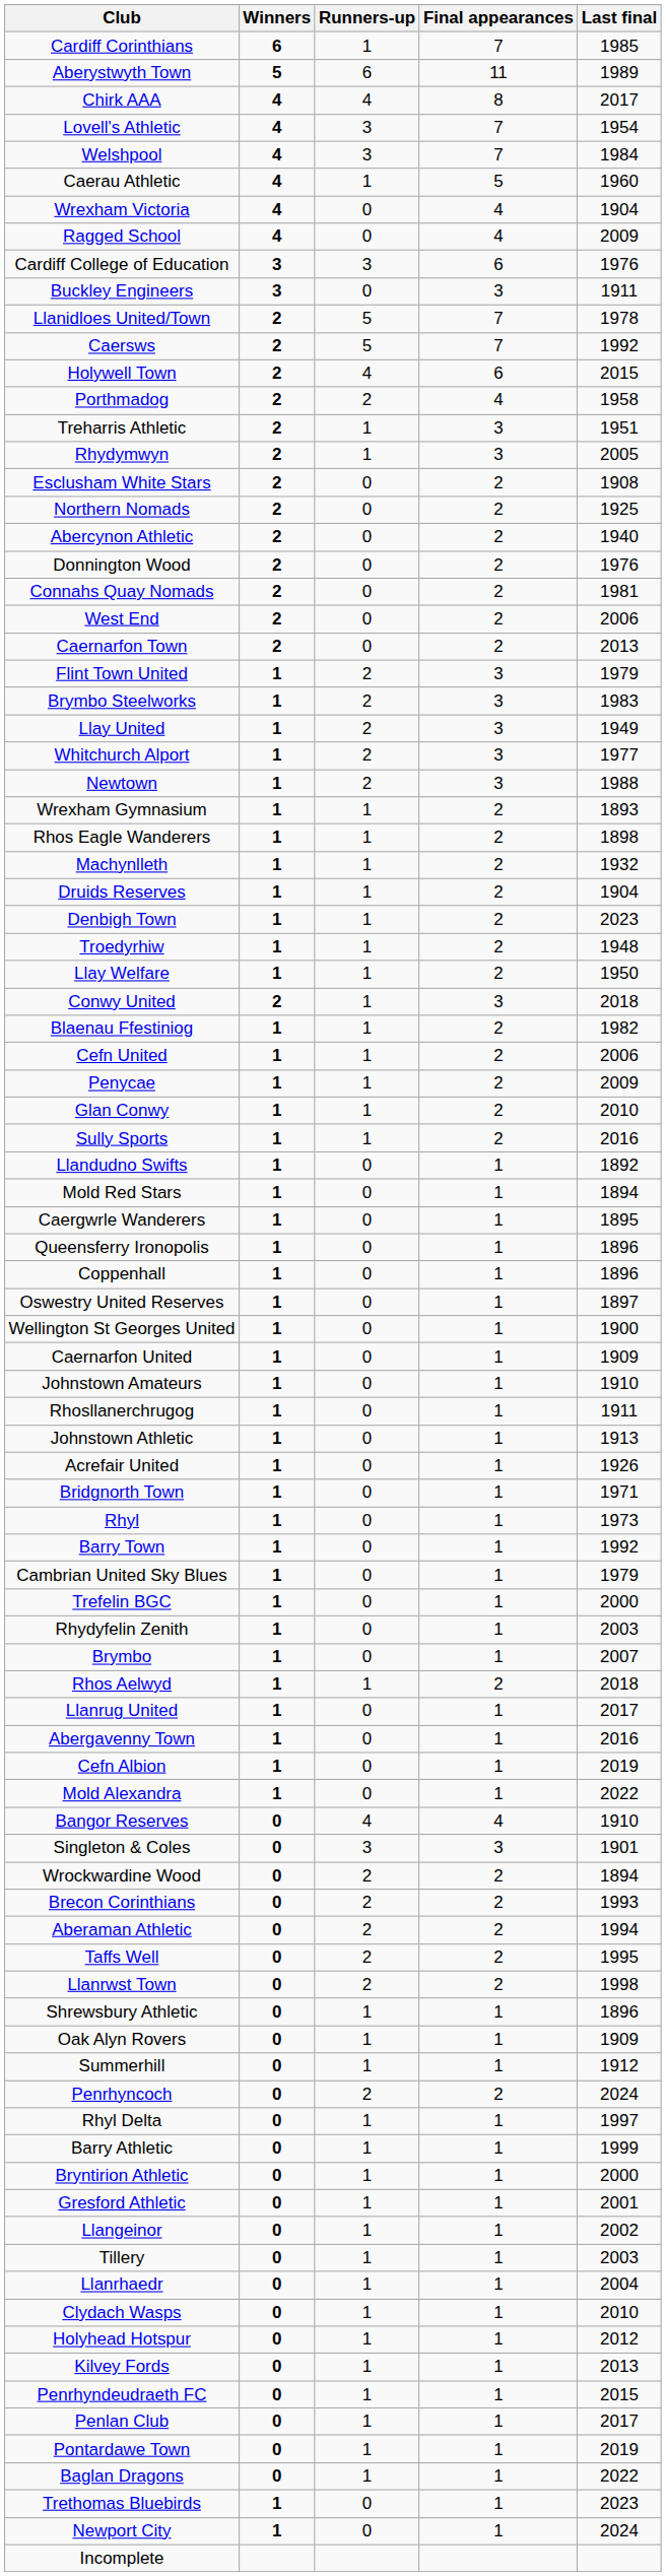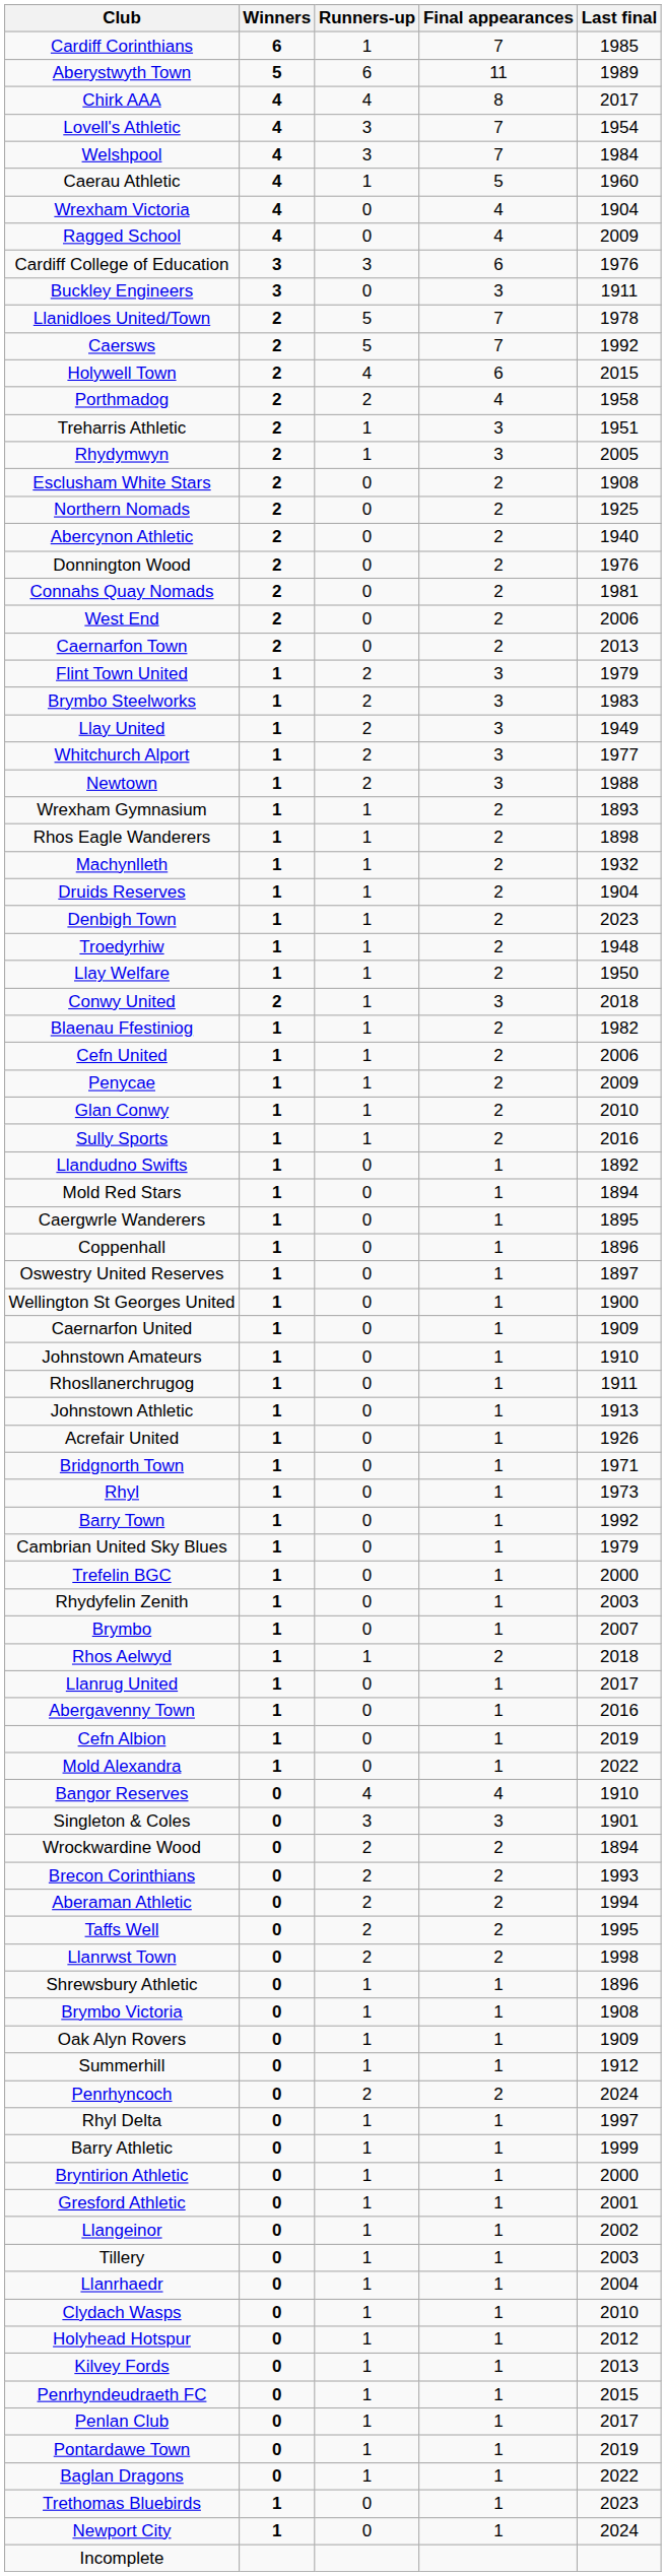 <table class="wikitable sortable" style="text-align: center;">
 <tr>
 <th>Club</th>
 <th>Winners</th>
 <th>Runners-up</th>
 <th>Final appearances</th>
 <th>Last final</th>
 </tr>
 <tr>
 <td><a href='#'>Cardiff Corinthians</a></td>
 <td><strong>6</strong></td>
 <td>1</td>
 <td>7</td>
 <td>1985</td>
 </tr>
 <tr>
 <td><a href='#'>Aberystwyth Town</a></td>
 <td><strong>5</strong></td>
 <td>6</td>
 <td>11</td>
 <td>1989</td>
 </tr>
 <tr>
 <td><a href='#'>Chirk AAA</a></td>
 <td><strong>4</strong></td>
 <td>4</td>
 <td>8</td>
 <td>2017</td>
 </tr>
 <tr>
 <td><a href='#'>Lovell's Athletic</a></td>
 <td><strong>4</strong></td>
 <td>3</td>
 <td>7</td>
 <td>1954</td>
 </tr>
 <tr>
 <td><a href='#'>Welshpool</a></td>
 <td><strong>4</strong></td>
 <td>3</td>
 <td>7</td>
 <td>1984</td>
 </tr>
 <tr>
 <td>Caerau Athletic</td>
 <td><strong>4</strong></td>
 <td>1</td>
 <td>5</td>
 <td>1960</td>
 </tr>
 <tr>
 <td><a href='#'>Wrexham Victoria</a></td>
 <td><strong>4</strong></td>
 <td>0</td>
 <td>4</td>
 <td>1904</td>
 </tr>
 <tr>
 <td><a href='#'>Ragged School</a></td>
 <td><strong>4</strong></td>
 <td>0</td>
 <td>4</td>
 <td>2009</td>
 </tr>
 <tr>
 <td>Cardiff College of Education</td>
 <td><strong>3</strong></td>
 <td>3</td>
 <td>6</td>
 <td>1976</td>
 </tr>
 <tr>
 <td><a href='#'>Buckley Engineers</a></td>
 <td><strong>3</strong></td>
 <td>0</td>
 <td>3</td>
 <td>1911</td>
 </tr>
 <tr>
 <td><a href='#'>Llanidloes United/Town</a></td>
 <td><strong>2</strong></td>
 <td>5</td>
 <td>7</td>
 <td>1978</td>
 </tr>
 <tr>
 <td><a href='#'>Caersws</a></td>
 <td><strong>2</strong></td>
 <td>5</td>
 <td>7</td>
 <td>1992</td>
 </tr>
 <tr>
 <td><a href='#'>Holywell Town</a></td>
 <td><strong>2</strong></td>
 <td>4</td>
 <td>6</td>
 <td>2015</td>
 </tr>
 <tr>
 <td><a href='#'>Porthmadog</a></td>
 <td><strong>2</strong></td>
 <td>2</td>
 <td>4</td>
 <td>1958</td>
 </tr>
 <tr>
 <td>Treharris Athletic</td>
 <td><strong>2</strong></td>
 <td>1</td>
 <td>3</td>
 <td>1951</td>
 </tr>
 <tr>
 <td><a href='#'>Rhydymwyn</a></td>
 <td><strong>2</strong></td>
 <td>1</td>
 <td>3</td>
 <td>2005</td>
 </tr>
 <tr>
 <td><a href='#'>Esclusham White Stars</a></td>
 <td><strong>2</strong></td>
 <td>0</td>
 <td>2</td>
 <td>1908</td>
 </tr>
 <tr>
 <td><a href='#'>Northern Nomads</a></td>
 <td><strong>2</strong></td>
 <td>0</td>
 <td>2</td>
 <td>1925</td>
 </tr>
 <tr>
 <td><a href='#'>Abercynon Athletic</a></td>
 <td><strong>2</strong></td>
 <td>0</td>
 <td>2</td>
 <td>1940</td>
 </tr>
 <tr>
 <td>Donnington Wood</td>
 <td><strong>2</strong></td>
 <td>0</td>
 <td>2</td>
 <td>1976</td>
 </tr>
 <tr>
 <td><a href='#'>Connahs Quay Nomads</a></td>
 <td><strong>2</strong></td>
 <td>0</td>
 <td>2</td>
 <td>1981</td>
 </tr>
 <tr>
 <td><a href='#'>West End</a></td>
 <td><strong>2</strong></td>
 <td>0</td>
 <td>2</td>
 <td>2006</td>
 </tr>
 <tr>
 <td><a href='#'>Caernarfon Town</a></td>
 <td><strong>2</strong></td>
 <td>0</td>
 <td>2</td>
 <td>2013</td>
 </tr>
 <tr>
 <td><a href='#'>Flint Town United</a></td>
 <td><strong>1</strong></td>
 <td>2</td>
 <td>3</td>
 <td>1979</td>
 </tr>
 <tr>
 <td><a href='#'>Brymbo Steelworks</a></td>
 <td><strong>1</strong></td>
 <td>2</td>
 <td>3</td>
 <td>1983</td>
 </tr>
 <tr>
 <td><a href='#'>Llay United</a></td>
 <td><strong>1</strong></td>
 <td>2</td>
 <td>3</td>
 <td>1949</td>
 </tr>
 <tr>
 <td><a href='#'>Whitchurch Alport</a></td>
 <td><strong>1</strong></td>
 <td>2</td>
 <td>3</td>
 <td>1977</td>
 </tr>
 <tr>
 <td><a href='#'>Newtown</a></td>
 <td><strong>1</strong></td>
 <td>2</td>
 <td>3</td>
 <td>1988</td>
 </tr>
 <tr>
 <td>Wrexham Gymnasium</td>
 <td><strong>1</strong></td>
 <td>1</td>
 <td>2</td>
 <td>1893</td>
 </tr>
 <tr>
 <td>Rhos Eagle Wanderers</td>
 <td><strong>1</strong></td>
 <td>1</td>
 <td>2</td>
 <td>1898</td>
 </tr>
 <tr>
 <td><a href='#'>Machynlleth</a></td>
 <td><strong>1</strong></td>
 <td>1</td>
 <td>2</td>
 <td>1932</td>
 </tr>
 <tr>
 <td><a href='#'>Druids Reserves</a></td>
 <td><strong>1</strong></td>
 <td>1</td>
 <td>2</td>
 <td>1904</td>
 </tr>
 <tr>
 <td><a href='#'>Denbigh Town</a></td>
 <td><strong>1</strong></td>
 <td>1</td>
 <td>2</td>
 <td>2023</td>
 </tr>
 <tr>
 <td><a href='#'>Troedyrhiw</a></td>
 <td><strong>1</strong></td>
 <td>1</td>
 <td>2</td>
 <td>1948</td>
 </tr>
 <tr>
 <td><a href='#'>Llay Welfare</a></td>
 <td><strong>1</strong></td>
 <td>1</td>
 <td>2</td>
 <td>1950</td>
 </tr>
 <tr>
 <td><a href='#'>Conwy United</a></td>
 <td><strong>2</strong></td>
 <td>1</td>
 <td>3</td>
 <td>2018</td>
 </tr>
 <tr>
 <td><a href='#'>Blaenau Ffestiniog</a></td>
 <td><strong>1</strong></td>
 <td>1</td>
 <td>2</td>
 <td>1982</td>
 </tr>
 <tr>
 <td><a href='#'>Cefn United</a></td>
 <td><strong>1</strong></td>
 <td>1</td>
 <td>2</td>
 <td>2006</td>
 </tr>
 <tr>
 <td><a href='#'>Penycae</a></td>
 <td><strong>1</strong></td>
 <td>1</td>
 <td>2</td>
 <td>2009</td>
 </tr>
 <tr>
 <td><a href='#'>Glan Conwy</a></td>
 <td><strong>1</strong></td>
 <td>1</td>
 <td>2</td>
 <td>2010</td>
 </tr>
 <tr>
 <td><a href='#'>Sully Sports</a></td>
 <td><strong>1</strong></td>
 <td>1</td>
 <td>2</td>
 <td>2016</td>
 </tr>
 <tr>
 <td><a href='#'>Llandudno Swifts</a></td>
 <td><strong>1</strong></td>
 <td>0</td>
 <td>1</td>
 <td>1892</td>
 </tr>
 <tr>
 <td>Mold Red Stars</td>
 <td><strong>1</strong></td>
 <td>0</td>
 <td>1</td>
 <td>1894</td>
 </tr>
 <tr>
 <td>Caergwrle Wanderers</td>
 <td><strong>1</strong></td>
 <td>0</td>
 <td>1</td>
 <td>1895</td>
 </tr>
 <tr>
-<td>Queensferry Ironopolis</td>
-<td><strong>1</strong></td>
-<td>0</td>
-<td>1</td>
-<td>1896</td>
-</tr>
-<tr>
 <td>Coppenhall</td>
 <td><strong>1</strong></td>
 <td>0</td>
 <td>1</td>
 <td>1896</td>
 </tr>
 <tr>
 <td>Oswestry United Reserves</td>
 <td><strong>1</strong></td>
 <td>0</td>
 <td>1</td>
 <td>1897</td>
 </tr>
 <tr>
 <td>Wellington St Georges United</td>
 <td><strong>1</strong></td>
 <td>0</td>
 <td>1</td>
 <td>1900</td>
 </tr>
 <tr>
 <td>Caernarfon United</td>
 <td><strong>1</strong></td>
 <td>0</td>
 <td>1</td>
 <td>1909</td>
 </tr>
 <tr>
 <td>Johnstown Amateurs</td>
 <td><strong>1</strong></td>
 <td>0</td>
 <td>1</td>
 <td>1910</td>
 </tr>
 <tr>
 <td>Rhosllanerchrugog</td>
 <td><strong>1</strong></td>
 <td>0</td>
 <td>1</td>
 <td>1911</td>
 </tr>
 <tr>
 <td>Johnstown Athletic</td>
 <td><strong>1</strong></td>
 <td>0</td>
 <td>1</td>
 <td>1913</td>
 </tr>
 <tr>
 <td>Acrefair United</td>
 <td><strong>1</strong></td>
 <td>0</td>
 <td>1</td>
 <td>1926</td>
 </tr>
 <tr>
 <td><a href='#'>Bridgnorth Town</a></td>
 <td><strong>1</strong></td>
 <td>0</td>
 <td>1</td>
 <td>1971</td>
 </tr>
 <tr>
 <td><a href='#'>Rhyl</a></td>
 <td><strong>1</strong></td>
 <td>0</td>
 <td>1</td>
 <td>1973</td>
 </tr>
 <tr>
 <td><a href='#'>Barry Town</a></td>
 <td><strong>1</strong></td>
 <td>0</td>
 <td>1</td>
 <td>1992</td>
 </tr>
 <tr>
 <td>Cambrian United Sky Blues</td>
 <td><strong>1</strong></td>
 <td>0</td>
 <td>1</td>
 <td>1979</td>
 </tr>
 <tr>
 <td><a href='#'>Trefelin BGC</a></td>
 <td><strong>1</strong></td>
 <td>0</td>
 <td>1</td>
 <td>2000</td>
 </tr>
 <tr>
 <td>Rhydyfelin Zenith</td>
 <td><strong>1</strong></td>
 <td>0</td>
 <td>1</td>
 <td>2003</td>
 </tr>
 <tr>
 <td><a href='#'>Brymbo</a></td>
 <td><strong>1</strong></td>
 <td>0</td>
 <td>1</td>
 <td>2007</td>
 </tr>
 <tr>
 <td><a href='#'>Rhos Aelwyd</a></td>
 <td><strong>1</strong></td>
 <td>1</td>
 <td>2</td>
 <td>2018</td>
 </tr>
 <tr>
 <td><a href='#'>Llanrug United</a></td>
 <td><strong>1</strong></td>
 <td>0</td>
 <td>1</td>
 <td>2017</td>
 </tr>
 <tr>
 <td><a href='#'>Abergavenny Town</a></td>
 <td><strong>1</strong></td>
 <td>0</td>
 <td>1</td>
 <td>2016</td>
 </tr>
 <tr>
 <td><a href='#'>Cefn Albion</a></td>
 <td><strong>1</strong></td>
 <td>0</td>
 <td>1</td>
 <td>2019</td>
 </tr>
 <tr>
 <td><a href='#'>Mold Alexandra</a></td>
 <td><strong>1</strong></td>
 <td>0</td>
 <td>1</td>
 <td>2022</td>
 </tr>
 <tr>
 <td><a href='#'>Bangor Reserves</a></td>
 <td><strong>0</strong></td>
 <td>4</td>
 <td>4</td>
 <td>1910</td>
 </tr>
 <tr>
 <td>Singleton & Coles</td>
 <td><strong>0</strong></td>
 <td>3</td>
 <td>3</td>
 <td>1901</td>
 </tr>
 <tr>
 <td>Wrockwardine Wood</td>
 <td><strong>0</strong></td>
 <td>2</td>
 <td>2</td>
 <td>1894</td>
 </tr>
 <tr>
 <td><a href='#'>Brecon Corinthians</a></td>
 <td><strong>0</strong></td>
 <td>2</td>
 <td>2</td>
 <td>1993</td>
 </tr>
 <tr>
 <td><a href='#'>Aberaman Athletic</a></td>
 <td><strong>0</strong></td>
 <td>2</td>
 <td>2</td>
 <td>1994</td>
 </tr>
 <tr>
 <td><a href='#'>Taffs Well</a></td>
 <td><strong>0</strong></td>
 <td>2</td>
 <td>2</td>
 <td>1995</td>
 </tr>
 <tr>
 <td><a href='#'>Llanrwst Town</a></td>
 <td><strong>0</strong></td>
 <td>2</td>
 <td>2</td>
 <td>1998</td>
 </tr>
 <tr>
 <td>Shrewsbury Athletic</td>
 <td><strong>0</strong></td>
 <td>1</td>
 <td>1</td>
 <td>1896</td>
 </tr>
 <tr>
+<td><a href='#'>Brymbo Victoria</a></td>
+<td><strong>0</strong></td>
+<td>1</td>
+<td>1</td>
+<td>1908</td>
+</tr>
+<tr>
 <td>Oak Alyn Rovers</td>
 <td><strong>0</strong></td>
 <td>1</td>
 <td>1</td>
 <td>1909</td>
 </tr>
 <tr>
 <td>Summerhill</td>
 <td><strong>0</strong></td>
 <td>1</td>
 <td>1</td>
 <td>1912</td>
 </tr>
 <tr>
 <td><a href='#'>Penrhyncoch</a></td>
 <td><strong>0</strong></td>
 <td>2</td>
 <td>2</td>
 <td>2024</td>
 </tr>
 <tr>
 <td>Rhyl Delta</td>
 <td><strong>0</strong></td>
 <td>1</td>
 <td>1</td>
 <td>1997</td>
 </tr>
 <tr>
 <td>Barry Athletic</td>
 <td><strong>0</strong></td>
 <td>1</td>
 <td>1</td>
 <td>1999</td>
 </tr>
 <tr>
 <td><a href='#'>Bryntirion Athletic</a></td>
 <td><strong>0</strong></td>
 <td>1</td>
 <td>1</td>
 <td>2000</td>
 </tr>
 <tr>
 <td><a href='#'>Gresford Athletic</a></td>
 <td><strong>0</strong></td>
 <td>1</td>
 <td>1</td>
 <td>2001</td>
 </tr>
 <tr>
 <td><a href='#'>Llangeinor</a></td>
 <td><strong>0</strong></td>
 <td>1</td>
 <td>1</td>
 <td>2002</td>
 </tr>
 <tr>
 <td>Tillery</td>
 <td><strong>0</strong></td>
 <td>1</td>
 <td>1</td>
 <td>2003</td>
 </tr>
 <tr>
 <td><a href='#'>Llanrhaedr</a></td>
 <td><strong>0</strong></td>
 <td>1</td>
 <td>1</td>
 <td>2004</td>
 </tr>
 <tr>
 <td><a href='#'>Clydach Wasps</a></td>
 <td><strong>0</strong></td>
 <td>1</td>
 <td>1</td>
 <td>2010</td>
 </tr>
 <tr>
 <td><a href='#'>Holyhead Hotspur</a></td>
 <td><strong>0</strong></td>
 <td>1</td>
 <td>1</td>
 <td>2012</td>
 </tr>
 <tr>
 <td><a href='#'>Kilvey Fords</a></td>
 <td><strong>0</strong></td>
 <td>1</td>
 <td>1</td>
 <td>2013</td>
 </tr>
 <tr>
 <td><a href='#'>Penrhyndeudraeth FC</a></td>
 <td><strong>0</strong></td>
 <td>1</td>
 <td>1</td>
 <td>2015</td>
 </tr>
 <tr>
 <td><a href='#'>Penlan Club</a></td>
 <td><strong>0</strong></td>
 <td>1</td>
 <td>1</td>
 <td>2017</td>
 </tr>
 <tr>
 <td><a href='#'>Pontardawe Town</a></td>
 <td><strong>0</strong></td>
 <td>1</td>
 <td>1</td>
 <td>2019</td>
 </tr>
 <tr>
 <td><a href='#'>Baglan Dragons</a></td>
 <td><strong>0</strong></td>
 <td>1</td>
 <td>1</td>
 <td>2022</td>
 </tr>
 <tr>
 <td><a href='#'>Trethomas Bluebirds</a></td>
 <td><strong>1</strong></td>
 <td>0</td>
 <td>1</td>
 <td>2023</td>
 </tr>
 <tr>
 <td><a href='#'>Newport City</a></td>
 <td><strong>1</strong></td>
 <td>0</td>
 <td>1</td>
 <td>2024</td>
 </tr>
 <tr>
 <td>Incomplete</td>
 <td></td>
 <td></td>
 <td></td>
 <td></td>
 </tr>
 </table>
